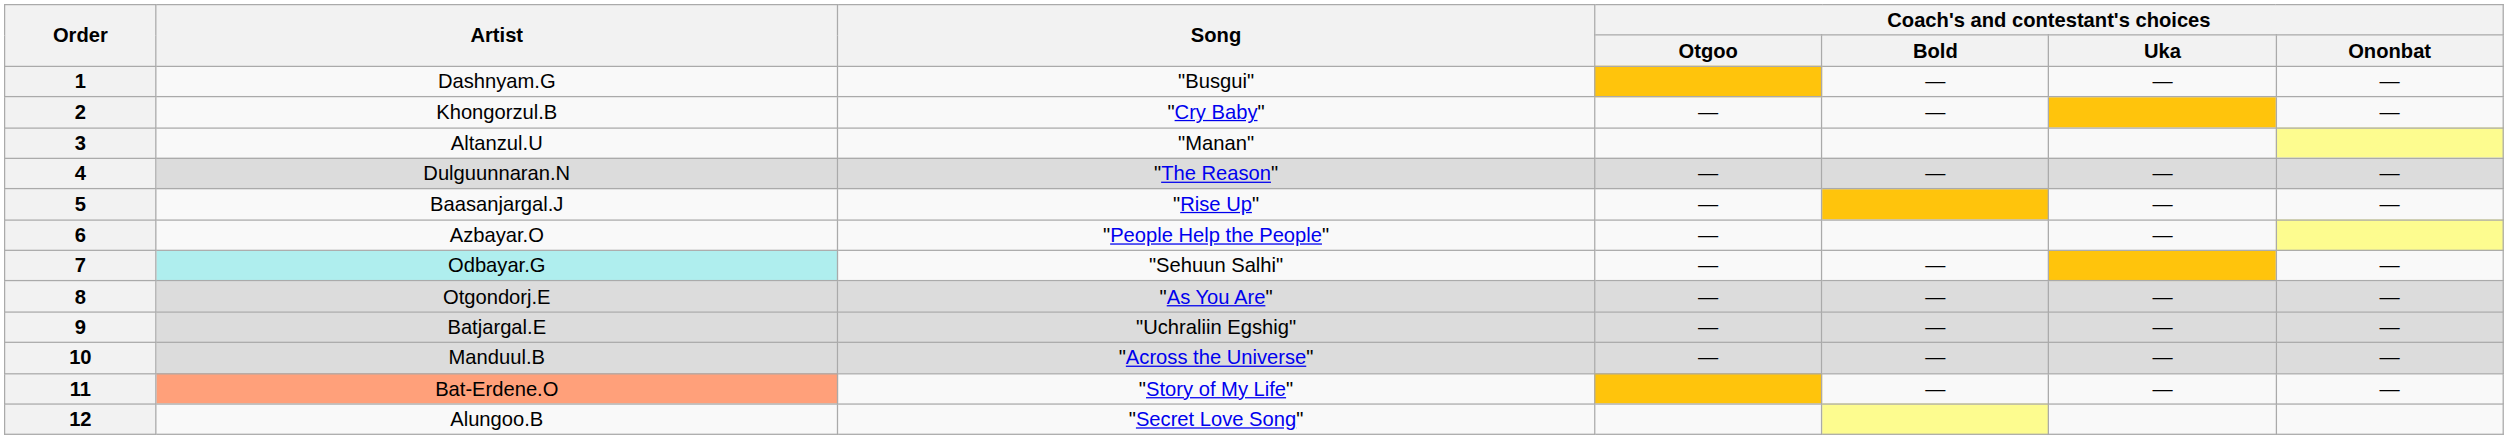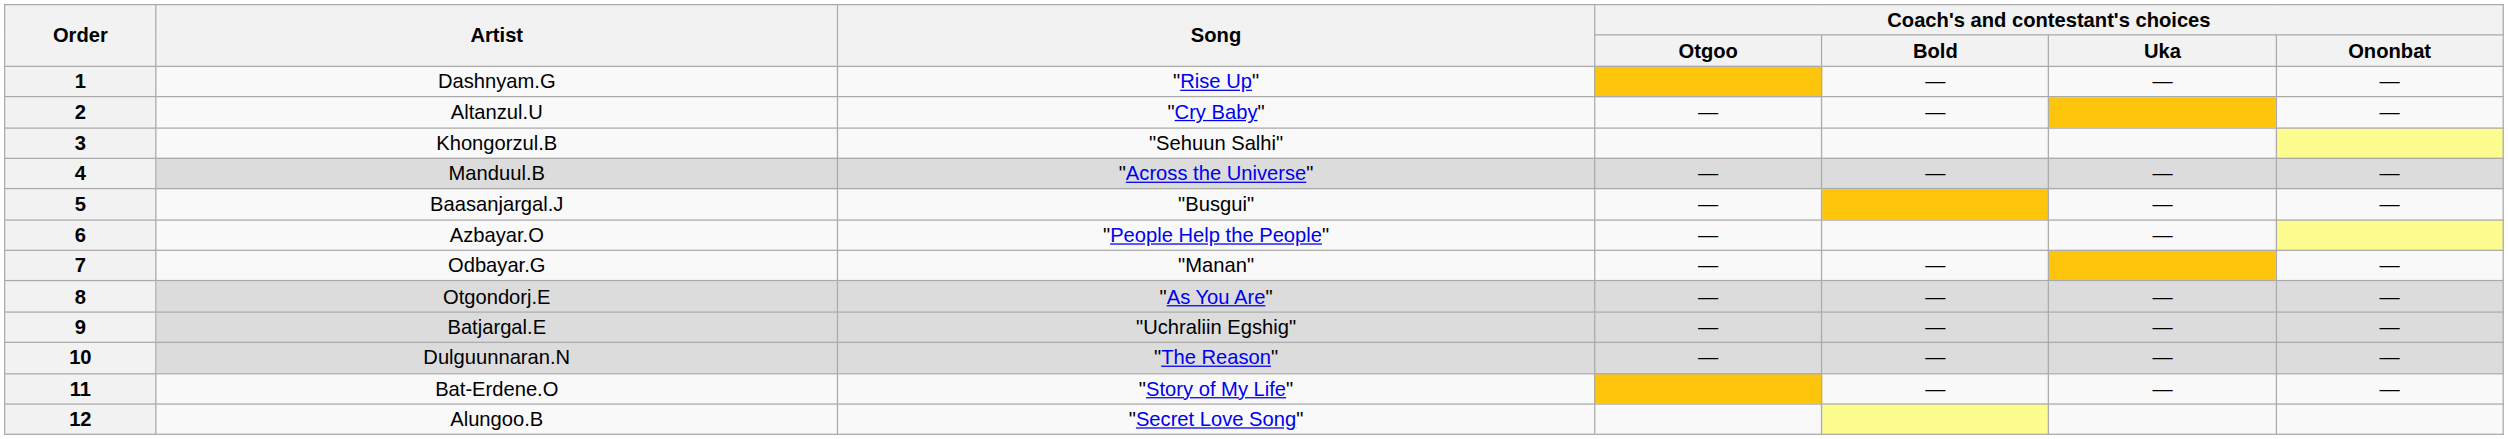 <table class="wikitable" style="text-align:center; line-height:17px; width:100%;">
 <tr>
 <th rowspan="2" width="04%" scope="col">Order</th>
 <th rowspan="2" width="18%" scope="col">Artist</th>
 <th rowspan="2" width="20%" scope="col">Song</th>
 <th colspan="4" width="24%" scope="col">Coach's and contestant's choices</th>
 </tr>
 <tr>
 <th width="06%">Otgoo</th>
 <th width="06%">Bold</th>
 <th width="06%">Uka</th>
 <th width="06%">Ononbat</th>
 </tr>
 <tr>
 <th>1</th>
 <td>Dashnyam.G</td>
-<td>"Busgui"</td>
+<td>"<a href='#'>Rise Up</a>"</td>
 <td style="background:#FFC40C;"><strong></strong></td>
 <td>—</td>
 <td>—</td>
 <td>—</td>
 </tr>
 <tr>
 <th>2</th>
-<td>Khongorzul.B</td>
+<td>Altanzul.U</td>
 <td>"<a href='#'>Cry Baby</a>"</td>
 <td>—</td>
 <td>—</td>
 <td style="background:#FFC40C;"><strong></strong></td>
 <td>—</td>
 </tr>
 <tr>
 <th>3</th>
-<td>Altanzul.U</td>
-<td>"Manan"</td>
+<td>Khongorzul.B</td>
+<td>"Sehuun Salhi"</td>
 <td><strong></strong></td>
 <td><strong></strong></td>
 <td><strong></strong></td>
 <td style="background:#fdfc8f;"><strong></strong></td>
 </tr>
 <tr>
 <th>4</th>
-<td style="background:#DCDCDC;">Dulguunnaran.N</td>
-<td style="background:#DCDCDC;">"<a href='#'>The Reason</a>"</td>
+<td style="background:#DCDCDC;">Manduul.B</td>
+<td style="background:#DCDCDC;">"<a href='#'>Across the Universe</a>"</td>
 <td style="background:#DCDCDC;">—</td>
 <td style="background:#DCDCDC;">—</td>
 <td style="background:#DCDCDC;">—</td>
 <td style="background:#DCDCDC;">—</td>
 </tr>
 <tr>
 <th>5</th>
 <td>Baasanjargal.J</td>
-<td>"<a href='#'>Rise Up</a>"</td>
+<td>"Busgui"</td>
 <td>—</td>
 <td style="background:#FFC40C;"><strong></strong></td>
 <td>—</td>
 <td>—</td>
 </tr>
 <tr>
 <th>6</th>
 <td>Azbayar.O</td>
 <td>"<a href='#'>People Help the People</a>"</td>
 <td>—</td>
 <td><strong></strong></td>
 <td>—</td>
 <td style="background:#fdfc8f;"><strong></strong></td>
 </tr>
 <tr>
 <th>7</th>
-<td style="background: paleturquoise;">Odbayar.G</td>
-<td>"Sehuun Salhi"</td>
+<td>Odbayar.G</td>
+<td>"Manan"</td>
 <td>—</td>
 <td>—</td>
 <td style="background:#FFC40C;"><strong></strong></td>
 <td>—</td>
 </tr>
 <tr>
 <th>8</th>
 <td style="background:#DCDCDC;">Otgondorj.E</td>
 <td style="background:#DCDCDC;">"<a href='#'>As You Are</a>"</td>
 <td style="background:#DCDCDC;">—</td>
 <td style="background:#DCDCDC;">—</td>
 <td style="background:#DCDCDC;">—</td>
 <td style="background:#DCDCDC;">—</td>
 </tr>
 <tr>
 <th>9</th>
 <td style="background:#DCDCDC;">Batjargal.E</td>
 <td style="background:#DCDCDC;">"Uchraliin Egshig"</td>
 <td style="background:#DCDCDC;">—</td>
 <td style="background:#DCDCDC;">—</td>
 <td style="background:#DCDCDC;">—</td>
 <td style="background:#DCDCDC;">—</td>
 </tr>
 <tr>
 <th>10</th>
-<td style="background:#DCDCDC;">Manduul.B</td>
-<td style="background:#DCDCDC;">"<a href='#'>Across the Universe</a>"</td>
+<td style="background:#DCDCDC;">Dulguunnaran.N</td>
+<td style="background:#DCDCDC;">"<a href='#'>The Reason</a>"</td>
 <td style="background:#DCDCDC;">—</td>
 <td style="background:#DCDCDC;">—</td>
 <td style="background:#DCDCDC;">—</td>
 <td style="background:#DCDCDC;">—</td>
 </tr>
 <tr>
 <th>11</th>
-<td style="background: lightsalmon;">Bat-Erdene.O</td>
+<td>Bat-Erdene.O</td>
 <td>"<a href='#'>Story of My Life</a>"</td>
 <td style="background:#FFC40C;"><strong></strong></td>
 <td>—</td>
 <td>—</td>
 <td>—</td>
 </tr>
 <tr>
 <th>12</th>
 <td>Alungoo.B</td>
 <td>"<a href='#'>Secret Love Song</a>"</td>
 <td><strong></strong></td>
 <td style="background:#fdfc8f;"><strong></strong></td>
 <td><strong></strong></td>
 <td><strong></strong></td>
 </tr>
 </table>
